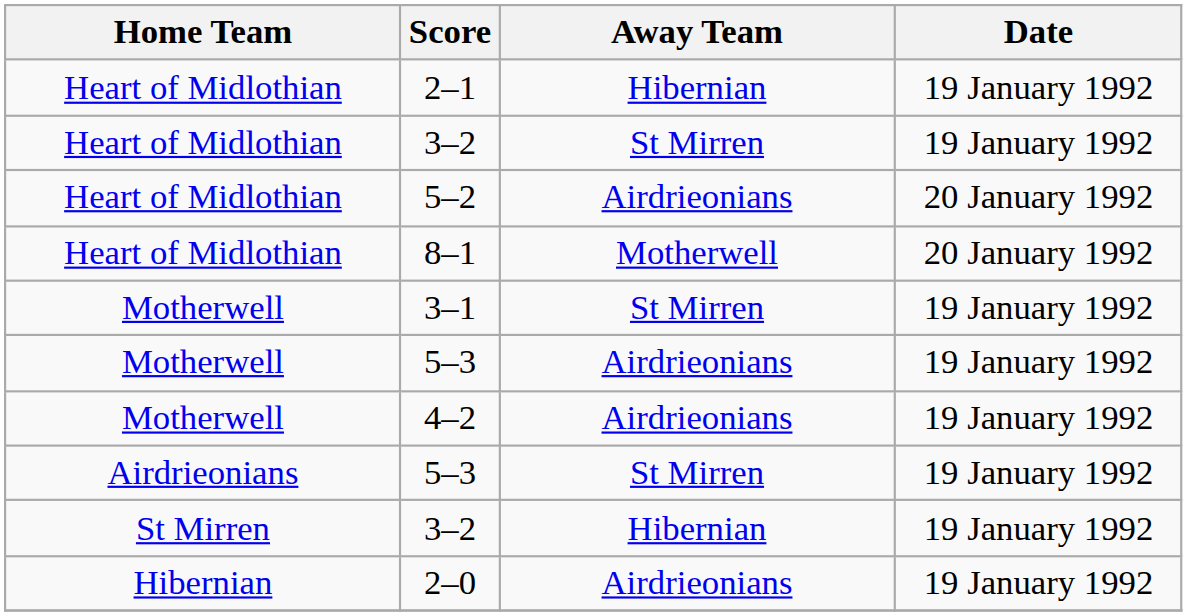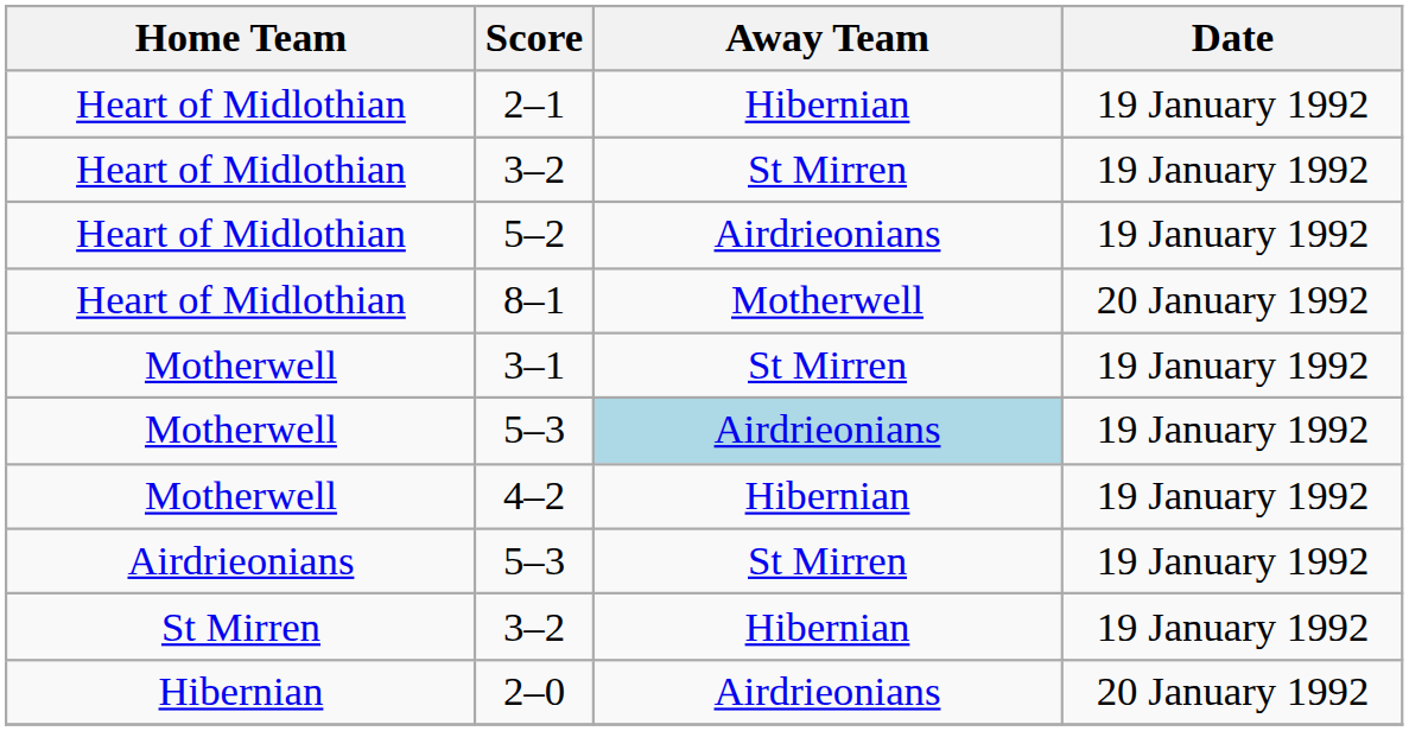 <table class="wikitable" style="text-align:center;">
 <tr>
 <th width=175>Home Team</th>
 <th width=20>Score</th>
 <th width=175>Away Team</th>
 <th width= 125>Date</th>
 </tr>
 <tr>
 <td><a href='#'>Heart of Midlothian</a></td>
 <td>2–1</td>
 <td><a href='#'>Hibernian</a></td>
 <td>19 January 1992</td>
 </tr>
 <tr>
 <td><a href='#'>Heart of Midlothian</a></td>
 <td>3–2</td>
 <td><a href='#'>St Mirren</a></td>
 <td>19 January 1992</td>
 </tr>
 <tr>
 <td><a href='#'>Heart of Midlothian</a></td>
 <td>5–2</td>
 <td><a href='#'>Airdrieonians</a></td>
-<td>20 January 1992</td>
+<td>19 January 1992</td>
 </tr>
 <tr>
 <td><a href='#'>Heart of Midlothian</a></td>
 <td>8–1</td>
 <td><a href='#'>Motherwell</a></td>
 <td>20 January 1992</td>
 </tr>
 <tr>
 <td><a href='#'>Motherwell</a></td>
 <td>3–1</td>
 <td><a href='#'>St Mirren</a></td>
 <td>19 January 1992</td>
 </tr>
 <tr>
 <td><a href='#'>Motherwell</a></td>
 <td>5–3</td>
-<td><a href='#'>Airdrieonians</a></td>
+<td style="background: lightblue;"><a href='#'>Airdrieonians</a></td>
 <td>19 January 1992</td>
 </tr>
 <tr>
 <td><a href='#'>Motherwell</a></td>
 <td>4–2</td>
-<td><a href='#'>Airdrieonians</a></td>
+<td><a href='#'>Hibernian</a></td>
 <td>19 January 1992</td>
 </tr>
 <tr>
 <td><a href='#'>Airdrieonians</a></td>
 <td>5–3</td>
 <td><a href='#'>St Mirren</a></td>
 <td>19 January 1992</td>
 </tr>
 <tr>
 <td><a href='#'>St Mirren</a></td>
 <td>3–2</td>
 <td><a href='#'>Hibernian</a></td>
 <td>19 January 1992</td>
 </tr>
 <tr>
 <td><a href='#'>Hibernian</a></td>
 <td>2–0</td>
 <td><a href='#'>Airdrieonians</a></td>
-<td>19 January 1992</td>
+<td>20 January 1992</td>
 </tr>
 <tr>
 </tr>
 </table>
